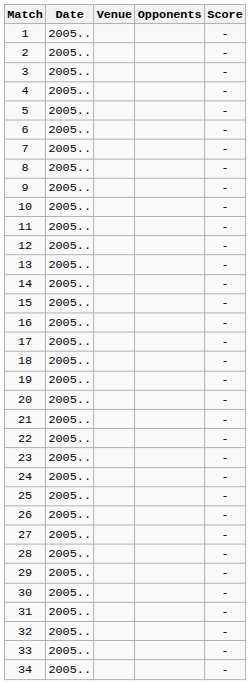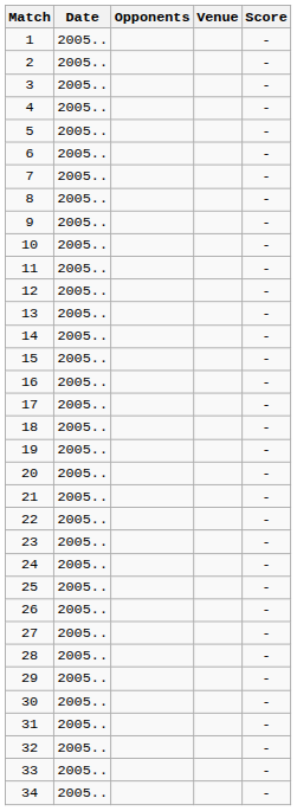 <table class="wikitable" style="text-align:center;">
 <tr>
 <th>Match</th>
 <th>Date</th>
+<th>Opponents</th>
 <th>Venue</th>
-<th>Opponents</th>
 <th>Score</th>
 </tr>
 <tr>
 <td>1</td>
 <td>2005..</td>
 <td><a href='#'></a></td>
 <td><a href='#'></a></td>
 <td>-</td>
 </tr>
 <tr>
 <td>2</td>
 <td>2005..</td>
 <td><a href='#'></a></td>
 <td><a href='#'></a></td>
 <td>-</td>
 </tr>
 <tr>
 <td>3</td>
 <td>2005..</td>
 <td><a href='#'></a></td>
 <td><a href='#'></a></td>
 <td>-</td>
 </tr>
 <tr>
 <td>4</td>
 <td>2005..</td>
 <td><a href='#'></a></td>
 <td><a href='#'></a></td>
 <td>-</td>
 </tr>
 <tr>
 <td>5</td>
 <td>2005..</td>
 <td><a href='#'></a></td>
 <td><a href='#'></a></td>
 <td>-</td>
 </tr>
 <tr>
 <td>6</td>
 <td>2005..</td>
 <td><a href='#'></a></td>
 <td><a href='#'></a></td>
 <td>-</td>
 </tr>
 <tr>
 <td>7</td>
 <td>2005..</td>
 <td><a href='#'></a></td>
 <td><a href='#'></a></td>
 <td>-</td>
 </tr>
 <tr>
 <td>8</td>
 <td>2005..</td>
 <td><a href='#'></a></td>
 <td><a href='#'></a></td>
 <td>-</td>
 </tr>
 <tr>
 <td>9</td>
 <td>2005..</td>
 <td><a href='#'></a></td>
 <td><a href='#'></a></td>
 <td>-</td>
 </tr>
 <tr>
 <td>10</td>
 <td>2005..</td>
 <td><a href='#'></a></td>
 <td><a href='#'></a></td>
 <td>-</td>
 </tr>
 <tr>
 <td>11</td>
 <td>2005..</td>
 <td><a href='#'></a></td>
 <td><a href='#'></a></td>
 <td>-</td>
 </tr>
 <tr>
 <td>12</td>
 <td>2005..</td>
 <td><a href='#'></a></td>
 <td><a href='#'></a></td>
 <td>-</td>
 </tr>
 <tr>
 <td>13</td>
 <td>2005..</td>
 <td><a href='#'></a></td>
 <td><a href='#'></a></td>
 <td>-</td>
 </tr>
 <tr>
 <td>14</td>
 <td>2005..</td>
 <td><a href='#'></a></td>
 <td><a href='#'></a></td>
 <td>-</td>
 </tr>
 <tr>
 <td>15</td>
 <td>2005..</td>
 <td><a href='#'></a></td>
 <td><a href='#'></a></td>
 <td>-</td>
 </tr>
 <tr>
 <td>16</td>
 <td>2005..</td>
 <td><a href='#'></a></td>
 <td><a href='#'></a></td>
 <td>-</td>
 </tr>
 <tr>
 <td>17</td>
 <td>2005..</td>
 <td><a href='#'></a></td>
 <td><a href='#'></a></td>
 <td>-</td>
 </tr>
 <tr>
 <td>18</td>
 <td>2005..</td>
 <td><a href='#'></a></td>
 <td><a href='#'></a></td>
 <td>-</td>
 </tr>
 <tr>
 <td>19</td>
 <td>2005..</td>
 <td><a href='#'></a></td>
 <td><a href='#'></a></td>
 <td>-</td>
 </tr>
 <tr>
 <td>20</td>
 <td>2005..</td>
 <td><a href='#'></a></td>
 <td><a href='#'></a></td>
 <td>-</td>
 </tr>
 <tr>
 <td>21</td>
 <td>2005..</td>
 <td><a href='#'></a></td>
 <td><a href='#'></a></td>
 <td>-</td>
 </tr>
 <tr>
 <td>22</td>
 <td>2005..</td>
 <td><a href='#'></a></td>
 <td><a href='#'></a></td>
 <td>-</td>
 </tr>
 <tr>
 <td>23</td>
 <td>2005..</td>
 <td><a href='#'></a></td>
 <td><a href='#'></a></td>
 <td>-</td>
 </tr>
 <tr>
 <td>24</td>
 <td>2005..</td>
 <td><a href='#'></a></td>
 <td><a href='#'></a></td>
 <td>-</td>
 </tr>
 <tr>
 <td>25</td>
 <td>2005..</td>
 <td><a href='#'></a></td>
 <td><a href='#'></a></td>
 <td>-</td>
 </tr>
 <tr>
 <td>26</td>
 <td>2005..</td>
 <td><a href='#'></a></td>
 <td><a href='#'></a></td>
 <td>-</td>
 </tr>
 <tr>
 <td>27</td>
 <td>2005..</td>
 <td><a href='#'></a></td>
 <td><a href='#'></a></td>
 <td>-</td>
 </tr>
 <tr>
 <td>28</td>
 <td>2005..</td>
 <td><a href='#'></a></td>
 <td><a href='#'></a></td>
 <td>-</td>
 </tr>
 <tr>
 <td>29</td>
 <td>2005..</td>
 <td><a href='#'></a></td>
 <td><a href='#'></a></td>
 <td>-</td>
 </tr>
 <tr>
 <td>30</td>
 <td>2005..</td>
 <td><a href='#'></a></td>
 <td><a href='#'></a></td>
 <td>-</td>
 </tr>
 <tr>
 <td>31</td>
 <td>2005..</td>
 <td><a href='#'></a></td>
 <td><a href='#'></a></td>
 <td>-</td>
 </tr>
 <tr>
 <td>32</td>
 <td>2005..</td>
 <td><a href='#'></a></td>
 <td><a href='#'></a></td>
 <td>-</td>
 </tr>
 <tr>
 <td>33</td>
 <td>2005..</td>
 <td><a href='#'></a></td>
 <td><a href='#'></a></td>
 <td>-</td>
 </tr>
 <tr>
 <td>34</td>
 <td>2005..</td>
 <td><a href='#'></a></td>
 <td><a href='#'></a></td>
 <td>-</td>
 </tr>
 </table>
